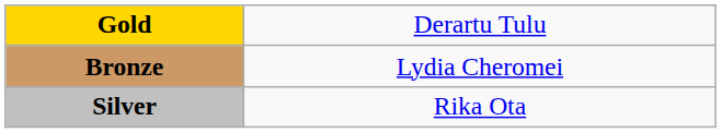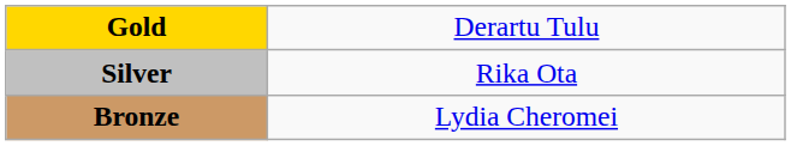 <table class="wikitable" style="text-align:center; " width="35%">
 <tr>
 <td bgcolor="gold"><strong>Gold</strong></td>
 <td><a href='#'>Derartu Tulu</a><br>  <small><em></em></small></td>
 </tr>
 <tr>
+<td bgcolor="silver"><strong>Silver</strong></td>
+<td><a href='#'>Rika Ota</a><br>  <small><em></em></small></td>
+</tr>
+<tr>
 <td bgcolor="CC9966"><strong>Bronze</strong></td>
 <td><a href='#'>Lydia Cheromei</a><br>  <small><em></em></small></td>
 </tr>
-<tr>
-<td bgcolor="silver"><strong>Silver</strong></td>
-<td><a href='#'>Rika Ota</a><br>  <small><em></em></small></td>
-</tr>
 </table>
